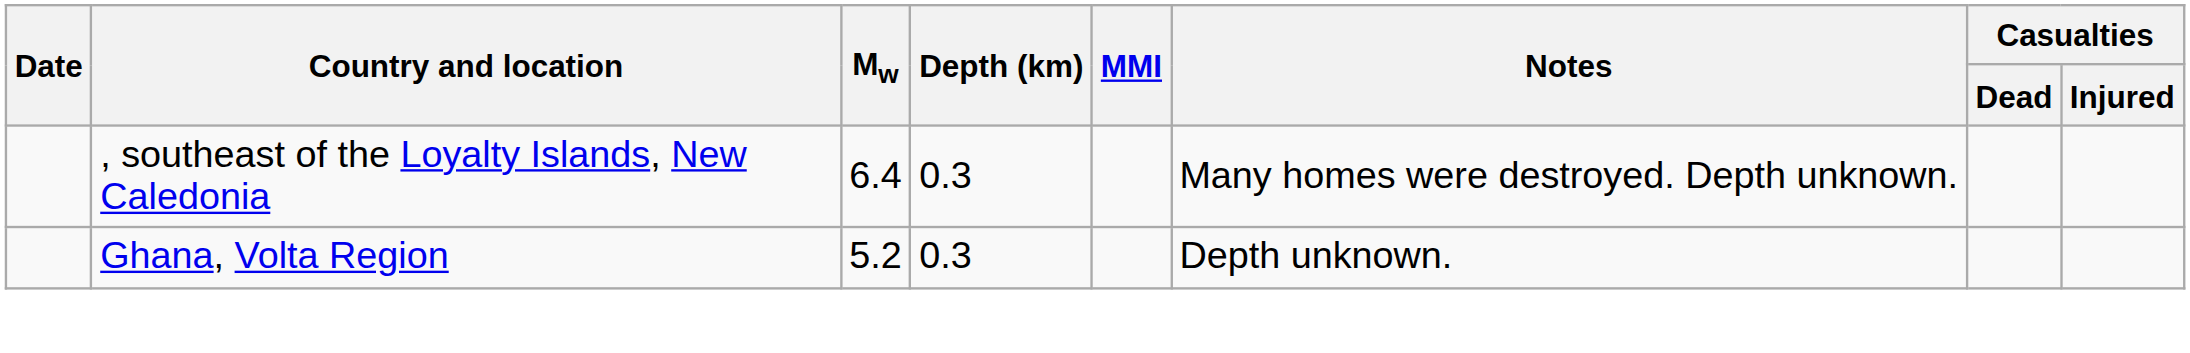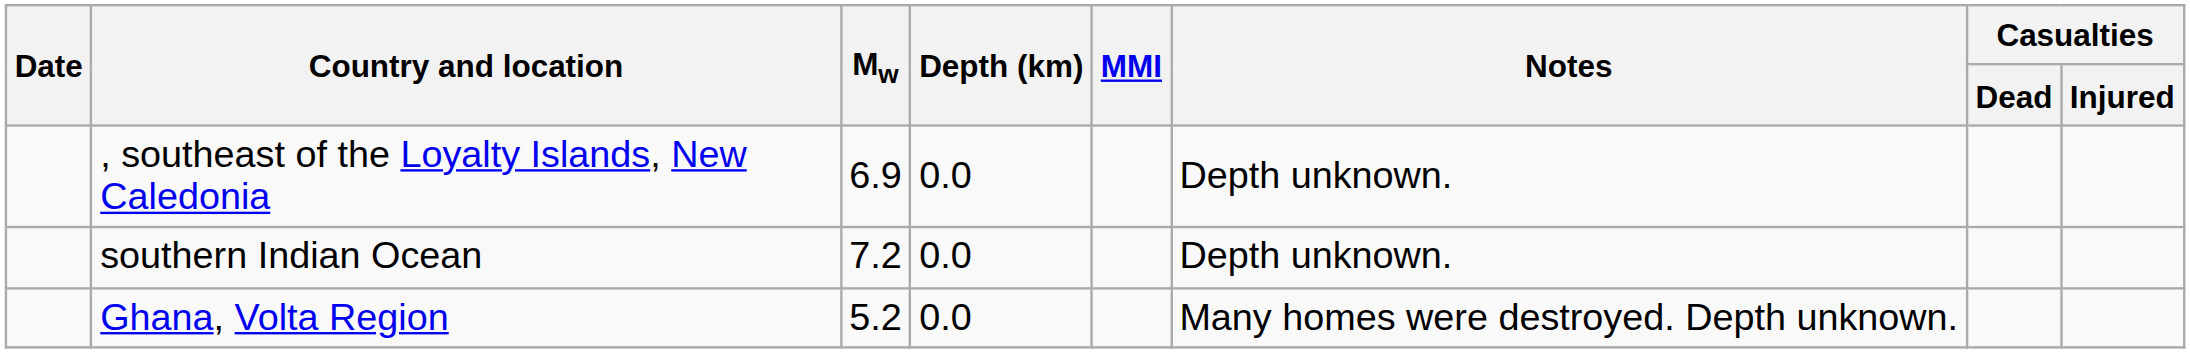 <table class="wikitable sortable sort-under" style="border:1px black; margin-left:1em;">
 <tr>
 <th rowspan="2"><small>Date</small></th>
 <th rowspan="2" style="width: 310px"><small>Country and location</small></th>
 <th rowspan="2"><small>M<sub>w</sub></small></th>
 <th rowspan="2"><small>Depth (km)</small></th>
 <th rowspan="2"><small><a href='#'>MMI</a></small></th>
 <th rowspan="2" class="unsortable"><small>Notes</small></th>
 <th colspan="2"><small>Casualties</small></th>
 </tr>
 <tr>
 <th><small>Dead</small></th>
 <th><small>Injured</small></th>
 </tr>
 <tr>
 <td></td>
 <td>, southeast of the <a href='#'>Loyalty Islands</a>, <a href='#'>New Caledonia</a></td>
-<td>6.4</td>
-<td>0.3</td>
+<td>6.9</td>
+<td>0.0</td>
 <td></td>
-<td>Many homes were destroyed. Depth unknown.</td>
+<td>Depth unknown.</td>
+<td></td>
+<td></td>
+</tr>
+<tr>
+<td></td>
+<td>southern Indian Ocean</td>
+<td>7.2</td>
+<td>0.0</td>
+<td></td>
+<td>Depth unknown.</td>
 <td></td>
 <td></td>
 </tr>
 <tr>
 <td></td>
 <td> <a href='#'>Ghana</a>, <a href='#'>Volta Region</a></td>
 <td>5.2</td>
-<td>0.3</td>
+<td>0.0</td>
 <td></td>
-<td>Depth unknown.</td>
+<td>Many homes were destroyed. Depth unknown.</td>
 <td></td>
 <td></td>
 </tr>
 </table>
